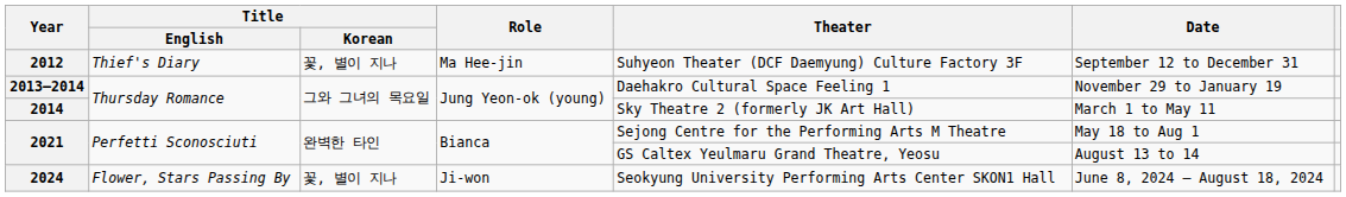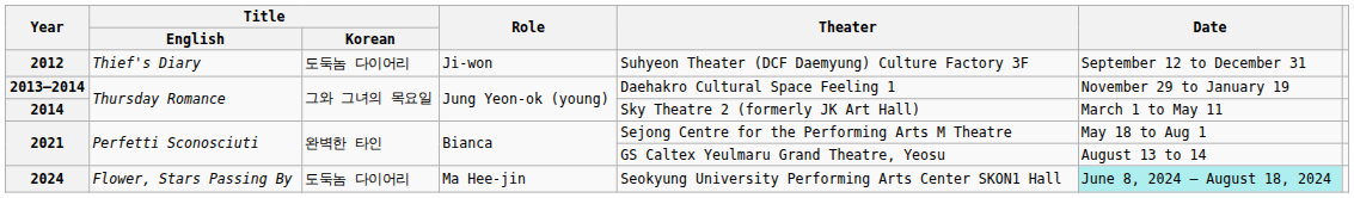 <table class="wikitable sortable plainrowheaders" style="text-align:left; font-size:100%; padding:0 auto; width:100%; margin:auto">
 <tr>
 <th rowspan="2" scope="col">Year</th>
 <th colspan="2" scope="col">Title</th>
 <th rowspan="2" scope="col">Role</th>
 <th rowspan="2" scope="col">Theater</th>
 <th rowspan="2" scope="col">Date</th>
 <th rowspan="2" scope="col" class="unsortable"></th>
 </tr>
 <tr>
 <th>English</th>
 <th>Korean</th>
 </tr>
 <tr>
 <th scope="row">2012</th>
 <td><em>Thief's Diary</em></td>
-<td>꽃, 별이 지나</td>
-<td>Ma Hee-jin</td>
+<td>도둑놈 다이어리</td>
+<td>Ji-won</td>
 <td>Suhyeon Theater (DCF Daemyung) Culture Factory 3F</td>
 <td>September 12 to December 31</td>
 <td></td>
 </tr>
 <tr>
 <th scope="row">2013–2014</th>
 <td rowspan="2"><em>Thursday Romance</em></td>
 <td rowspan="2">그와 그녀의 목요일</td>
 <td rowspan="2">Jung Yeon-ok (young)</td>
 <td>Daehakro Cultural Space Feeling 1</td>
 <td>November 29 to January 19</td>
 <td></td>
 </tr>
 <tr>
 <th scope="row">2014</th>
 <td>Sky Theatre 2 (formerly JK Art Hall)</td>
 <td>March 1 to May 11</td>
 <td></td>
 </tr>
 <tr>
 <th rowspan="2" scope="row">2021</th>
 <td rowspan="2"><em>Perfetti Sconosciuti</em></td>
 <td rowspan="2">완벽한 타인</td>
 <td rowspan="2">Bianca</td>
 <td>Sejong Centre for the Performing Arts M Theatre</td>
 <td>May 18 to Aug 1</td>
 <td></td>
 </tr>
 <tr>
 <td>GS Caltex Yeulmaru Grand Theatre, Yeosu</td>
 <td>August 13 to 14</td>
 <td></td>
 </tr>
 <tr>
 <th scope="row">2024</th>
 <td><em>Flower, Stars Passing By</em></td>
-<td>꽃, 별이 지나</td>
-<td>Ji-won</td>
+<td>도둑놈 다이어리</td>
+<td>Ma Hee-jin</td>
 <td>Seokyung University Performing Arts Center SKON1 Hall</td>
-<td>June 8, 2024 – August 18, 2024</td>
+<td style="background: paleturquoise;">June 8, 2024 – August 18, 2024</td>
 <td></td>
 </tr>
 </table>
